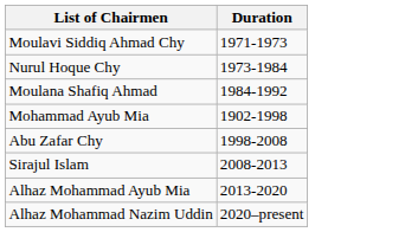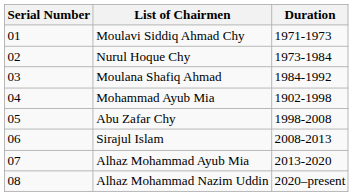 <table class="wikitable sortable">
 <tr>
+<th>Serial Number</th>
 <th>List of Chairmen</th>
 <th>Duration</th>
 </tr>
 <tr>
+<td>01</td>
 <td>Moulavi Siddiq Ahmad Chy</td>
 <td>1971-1973</td>
 </tr>
 <tr>
+<td>02</td>
 <td>Nurul Hoque Chy</td>
 <td>1973-1984</td>
 </tr>
 <tr>
+<td>03</td>
 <td>Moulana Shafiq Ahmad</td>
 <td>1984-1992</td>
 </tr>
 <tr .>
+<td>04</td>
 <td>Mohammad Ayub Mia</td>
 <td>1902-1998</td>
 </tr>
 <tr>
+<td>05</td>
 <td>Abu Zafar Chy</td>
 <td>1998-2008</td>
 </tr>
 <tr>
+<td>06</td>
 <td>Sirajul Islam</td>
 <td>2008-2013</td>
 </tr>
 <tr>
+<td>07</td>
 <td>Alhaz Mohammad Ayub Mia</td>
 <td>2013-2020</td>
 </tr>
 <tr>
+<td>08</td>
 <td>Alhaz Mohammad Nazim Uddin</td>
 <td>2020–present</td>
 </tr>
 </table>
